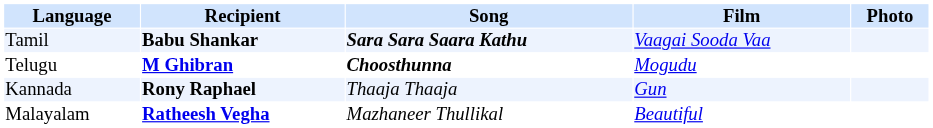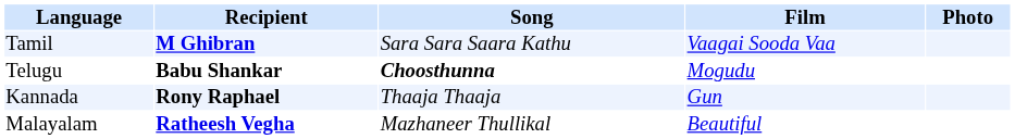 <table cellspacing="1" cellpadding="1" border="0" style="width:50%;">
 <tr style="background:#d1e4fd;">
 <th>Language</th>
 <th>Recipient</th>
 <th>Song</th>
 <th>Film</th>
 <th>Photo</th>
 </tr>
 <tr style="background:#edf3fe;">
 <td>Tamil</td>
-<td><strong>Babu Shankar</strong></td>
-<td><strong><em>Sara Sara Saara Kathu</em></strong></td>
+<td><strong><a href='#'>M Ghibran</a></strong></td>
+<td><em>Sara Sara Saara Kathu</em></td>
 <td><em><a href='#'>Vaagai Sooda Vaa</a></em></td>
 <td></td>
 </tr>
 <tr>
 <td>Telugu</td>
-<td><strong><a href='#'>M Ghibran</a></strong></td>
+<td><strong>Babu Shankar</strong></td>
 <td><strong><em>Choosthunna</em></strong></td>
 <td><em><a href='#'>Mogudu</a></em></td>
 <td></td>
 </tr>
 <tr style="background:#edf3fe;">
 <td>Kannada</td>
 <td><strong>Rony Raphael</strong></td>
 <td><em>Thaaja Thaaja</em></td>
 <td><em><a href='#'>Gun</a></em></td>
 <td></td>
 </tr>
 <tr>
 <td>Malayalam</td>
 <td><strong><a href='#'>Ratheesh Vegha</a></strong></td>
 <td><em>Mazhaneer Thullikal</em></td>
 <td><em><a href='#'>Beautiful</a></em></td>
 <td></td>
 </tr>
 </table>
